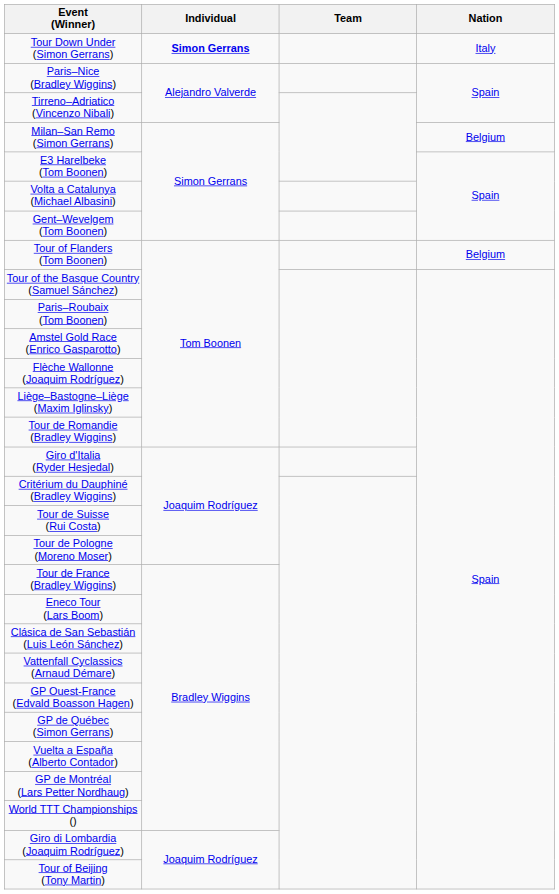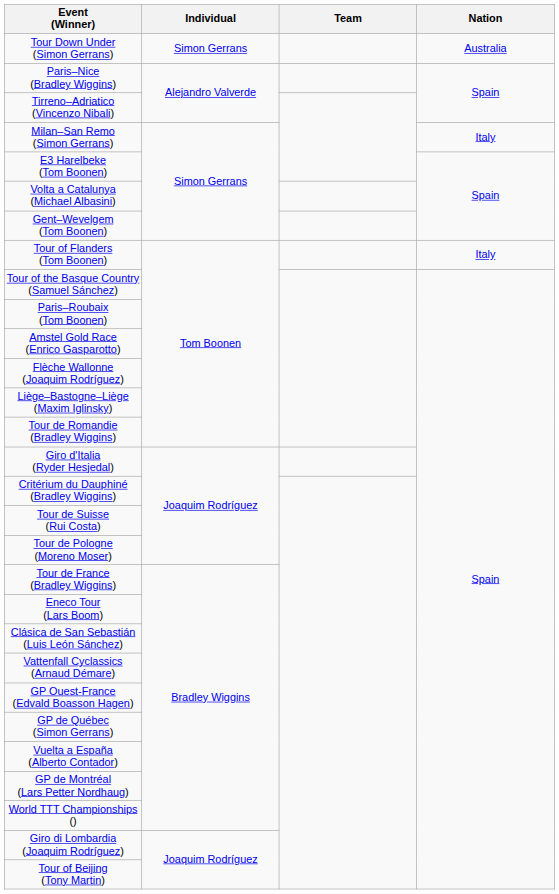 <table class="wikitable" style="text-align: center;">
 <tr>
 <th style="width:25%;">Event<br>(Winner)</th>
 <th style="width:25%;"><strong>Individual</strong></th>
 <th style="width:25%;"><strong>Team</strong></th>
 <th style="width:25%;"><strong>Nation</strong></th>
 </tr>
 <tr>
 <td><a href='#'>Tour Down Under</a><br>(<a href='#'>Simon Gerrans</a>)</td>
-<td><strong><a href='#'>Simon Gerrans</a></strong></td>
+<td><a href='#'>Simon Gerrans</a></td>
 <td></td>
-<td><a href='#'>Italy</a></td>
+<td><a href='#'>Australia</a></td>
 </tr>
 <tr>
 <td><a href='#'>Paris–Nice</a><br>(<a href='#'>Bradley Wiggins</a>)</td>
 <td rowspan=2><a href='#'>Alejandro Valverde</a></td>
 <td></td>
 <td rowspan=2><a href='#'>Spain</a></td>
 </tr>
 <tr>
 <td><a href='#'>Tirreno–Adriatico</a><br>(<a href='#'>Vincenzo Nibali</a>)</td>
 <td rowspan="3"></td>
 </tr>
 <tr>
 <td><a href='#'>Milan–San Remo</a><br>(<a href='#'>Simon Gerrans</a>)</td>
 <td rowspan="4"><a href='#'>Simon Gerrans</a></td>
-<td><a href='#'>Belgium</a></td>
+<td><a href='#'>Italy</a></td>
 </tr>
 <tr>
 <td><a href='#'>E3 Harelbeke</a><br>(<a href='#'>Tom Boonen</a>)</td>
 <td rowspan="3"><a href='#'>Spain</a></td>
 </tr>
 <tr>
 <td><a href='#'>Volta a Catalunya</a><br>(<a href='#'>Michael Albasini</a>)</td>
 <td></td>
 </tr>
 <tr>
 <td><a href='#'>Gent–Wevelgem</a><br>(<a href='#'>Tom Boonen</a>)</td>
 <td></td>
 </tr>
 <tr>
 <td><a href='#'>Tour of Flanders</a><br>(<a href='#'>Tom Boonen</a>)</td>
 <td rowspan=7><a href='#'>Tom Boonen</a></td>
 <td></td>
-<td><a href='#'>Belgium</a></td>
+<td><a href='#'>Italy</a></td>
 </tr>
 <tr>
 <td><a href='#'>Tour of the Basque Country</a><br>(<a href='#'>Samuel Sánchez</a>)</td>
 <td rowspan=6></td>
 <td rowspan=21><a href='#'>Spain</a></td>
 </tr>
 <tr>
 <td><a href='#'>Paris–Roubaix</a><br>(<a href='#'>Tom Boonen</a>)</td>
 </tr>
 <tr>
 <td><a href='#'>Amstel Gold Race</a><br>(<a href='#'>Enrico Gasparotto</a>)</td>
 </tr>
 <tr>
 <td><a href='#'>Flèche Wallonne</a><br>(<a href='#'>Joaquim Rodríguez</a>)</td>
 </tr>
 <tr>
 <td><a href='#'>Liège–Bastogne–Liège</a><br>(<a href='#'>Maxim Iglinsky</a>)</td>
 </tr>
 <tr>
 <td><a href='#'>Tour de Romandie</a><br>(<a href='#'>Bradley Wiggins</a>)</td>
 </tr>
 <tr>
 <td><a href='#'>Giro d'Italia</a><br>(<a href='#'>Ryder Hesjedal</a>)</td>
 <td rowspan=4><a href='#'>Joaquim Rodríguez</a></td>
 <td></td>
 </tr>
 <tr>
 <td><a href='#'>Critérium du Dauphiné</a><br>(<a href='#'>Bradley Wiggins</a>)</td>
 <td rowspan=14></td>
 </tr>
 <tr>
 <td><a href='#'>Tour de Suisse</a><br>(<a href='#'>Rui Costa</a>)</td>
 </tr>
 <tr>
 <td><a href='#'>Tour de Pologne</a><br>(<a href='#'>Moreno Moser</a>)</td>
 </tr>
 <tr>
 <td><a href='#'>Tour de France</a><br>(<a href='#'>Bradley Wiggins</a>)</td>
 <td rowspan=9><a href='#'>Bradley Wiggins</a></td>
 </tr>
 <tr>
 <td><a href='#'>Eneco Tour</a><br>(<a href='#'>Lars Boom</a>)</td>
 </tr>
 <tr>
 <td><a href='#'>Clásica de San Sebastián</a><br>(<a href='#'>Luis León Sánchez</a>)</td>
 </tr>
 <tr>
 <td><a href='#'>Vattenfall Cyclassics</a><br>(<a href='#'>Arnaud Démare</a>)</td>
 </tr>
 <tr>
 <td><a href='#'>GP Ouest-France</a><br>(<a href='#'>Edvald Boasson Hagen</a>)</td>
 </tr>
 <tr>
 <td><a href='#'>GP de Québec</a><br>(<a href='#'>Simon Gerrans</a>)</td>
 </tr>
 <tr>
 <td><a href='#'>Vuelta a España</a><br>(<a href='#'>Alberto Contador</a>)</td>
 </tr>
 <tr>
 <td><a href='#'>GP de Montréal</a><br>(<a href='#'>Lars Petter Nordhaug</a>)</td>
 </tr>
 <tr>
 <td><a href='#'>World TTT Championships</a><br>()</td>
 </tr>
 <tr>
 <td><a href='#'>Giro di Lombardia</a><br>(<a href='#'>Joaquim Rodríguez</a>)</td>
 <td rowspan=2><a href='#'>Joaquim Rodríguez</a></td>
 </tr>
 <tr>
 <td><a href='#'>Tour of Beijing</a><br>(<a href='#'>Tony Martin</a>)</td>
 </tr>
 </table>
